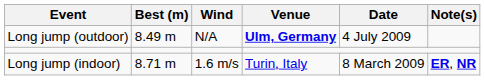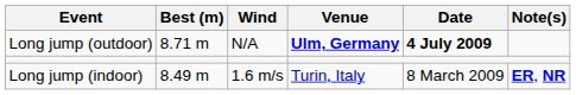 <table class="wikitable">
 <tr>
 <th>Event</th>
 <th>Best (m)</th>
 <th>Wind</th>
 <th>Venue</th>
 <th>Date</th>
 <th>Note(s)</th>
 </tr>
 <tr>
 <td>Long jump (outdoor)</td>
-<td>8.49 m</td>
+<td>8.71 m</td>
 <td>N/A</td>
 <td><strong><a href='#'>Ulm, Germany</a></strong></td>
-<td>4 July 2009</td>
+<td><strong>4 July 2009</strong></td>
 <td></td>
 </tr>
 <tr>
 <td></td>
 <td></td>
 <td></td>
 </tr>
 <tr>
 <td>Long jump (indoor)</td>
-<td>8.71 m</td>
+<td>8.49 m</td>
 <td>1.6 m/s</td>
 <td><a href='#'>Turin, Italy</a></td>
 <td>8 March 2009</td>
 <td><strong><a href='#'>ER</a></strong>, <strong><a href='#'>NR</a></strong></td>
 </tr>
 </table>
